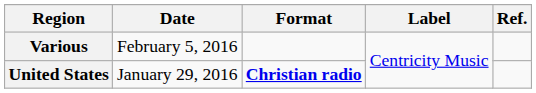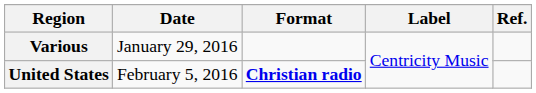 <table class="wikitable plainrowheaders">
 <tr>
 </tr>
 <tr>
 <th scope="col">Region</th>
 <th scope="col">Date</th>
 <th scope="col">Format</th>
 <th scope="col">Label</th>
 <th scope="col">Ref.</th>
 </tr>
 <tr>
 <th scope="row">Various</th>
-<td>February 5, 2016</td>
+<td>January 29, 2016</td>
 <td></td>
 <td rowspan="2"><a href='#'>Centricity Music</a></td>
 <td></td>
 </tr>
 <tr>
 <th scope="row">United States</th>
-<td>January 29, 2016</td>
+<td>February 5, 2016</td>
 <td><strong><a href='#'>Christian radio</a></strong></td>
 <td></td>
 </tr>
 </table>
